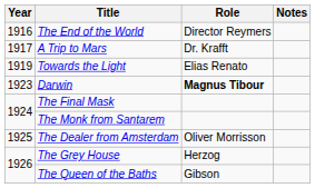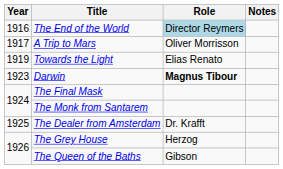 <table class="wikitable sortable">
 <tr>
 <th>Year</th>
 <th>Title</th>
 <th>Role</th>
 <th class="unsortable">Notes</th>
 </tr>
 <tr>
 <td>1916</td>
 <td><em><a href='#'>The End of the World</a></em></td>
-<td>Director Reymers</td>
+<td style="background: lightblue;">Director Reymers</td>
 <td></td>
 </tr>
 <tr>
 <td>1917</td>
 <td><em><a href='#'>A Trip to Mars</a></em></td>
-<td>Dr. Krafft</td>
+<td>Oliver Morrisson</td>
 <td></td>
 </tr>
 <tr>
 <td>1919</td>
 <td><em><a href='#'>Towards the Light</a></em></td>
 <td>Elias Renato</td>
 <td></td>
 </tr>
 <tr>
 <td>1923</td>
 <td><em><a href='#'>Darwin</a></em></td>
 <td><strong>Magnus Tibour</strong></td>
 <td></td>
 </tr>
 <tr>
 <td rowspan=2>1924</td>
 <td><em><a href='#'>The Final Mask</a></em></td>
 <td></td>
 <td></td>
 </tr>
 <tr>
 <td><em><a href='#'>The Monk from Santarem</a></em></td>
 <td></td>
 <td></td>
 </tr>
 <tr>
 <td>1925</td>
 <td><em><a href='#'>The Dealer from Amsterdam</a></em></td>
-<td>Oliver Morrisson</td>
+<td>Dr. Krafft</td>
 <td></td>
 </tr>
 <tr>
 <td rowspan=2>1926</td>
 <td><em><a href='#'>The Grey House</a></em></td>
 <td>Herzog</td>
 <td></td>
 </tr>
 <tr>
 <td><em><a href='#'>The Queen of the Baths</a></em></td>
 <td>Gibson</td>
 <td></td>
 </tr>
 </table>
